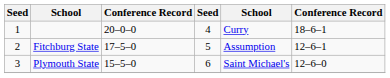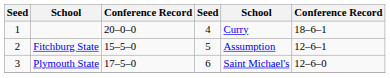 <table class="wikitable">
 <tr>
 <th>Seed</th>
 <th>School</th>
 <th>Conference Record</th>
 <th>Seed</th>
 <th>School</th>
 <th>Conference Record</th>
 </tr>
 <tr>
 <td align=center>1</td>
 <td><a href='#'></a></td>
 <td>20–0–0</td>
 <td align=center>4</td>
 <td><a href='#'>Curry</a></td>
 <td>18–6–1</td>
 </tr>
 <tr>
 <td align=center>2</td>
 <td><a href='#'>Fitchburg State</a></td>
-<td>17–5–0</td>
+<td>15–5–0</td>
 <td align=center>5</td>
 <td><a href='#'>Assumption</a></td>
 <td>12–6–1</td>
 </tr>
 <tr>
 <td align=center>3</td>
 <td><a href='#'>Plymouth State</a></td>
-<td>15–5–0</td>
+<td>17–5–0</td>
 <td align=center>6</td>
 <td><a href='#'>Saint Michael's</a></td>
 <td>12–6–0</td>
 </tr>
 <tr>
 </tr>
 </table>
